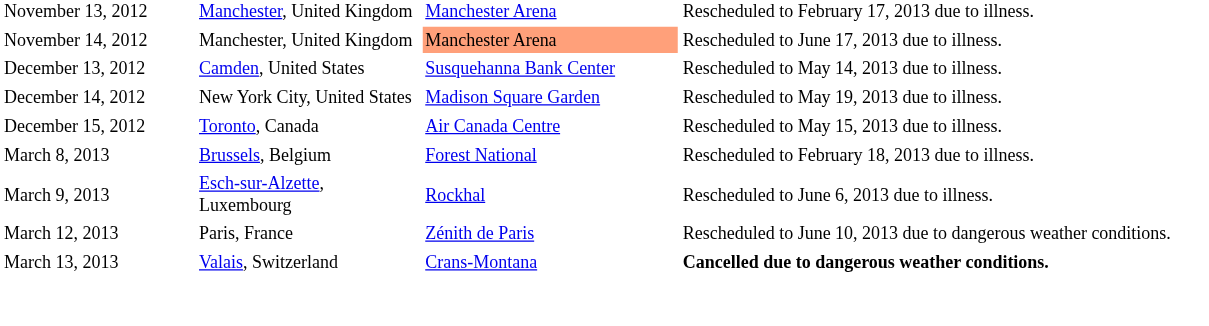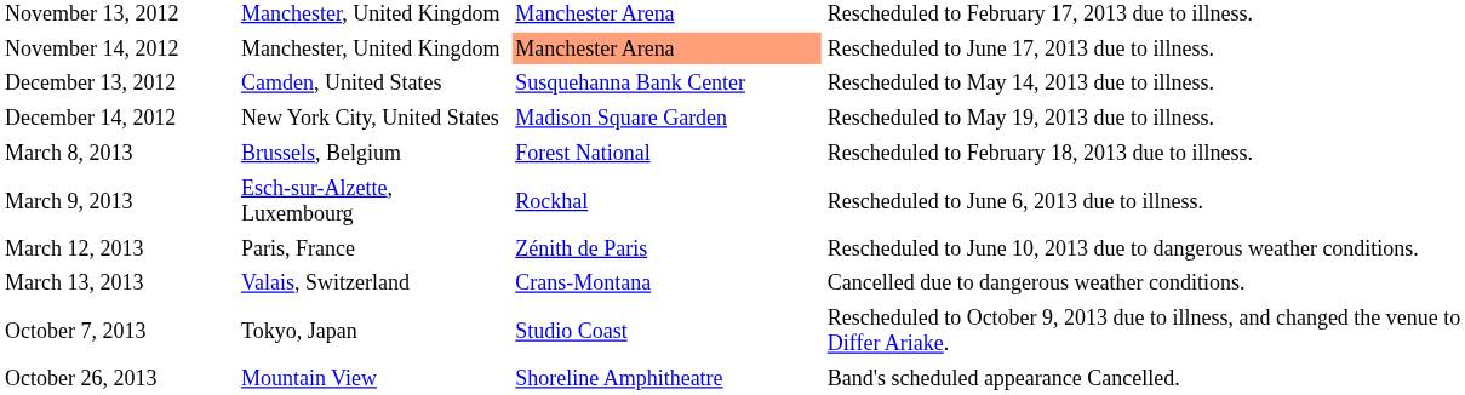 <table cellpadding="2" style="border: 0px solid darkgray; font-size:90%">
 <tr>
 <th width="150"></th>
 <th width="175"></th>
 <th width="200"></th>
 <th width="450"></th>
 </tr>
 <tr border="0">
 <td>November 13, 2012</td>
 <td><a href='#'>Manchester</a>, United Kingdom</td>
 <td><a href='#'>Manchester Arena</a></td>
 <td>Rescheduled to February 17, 2013 due to illness.</td>
 </tr>
 <tr>
 <td>November 14, 2012</td>
 <td>Manchester, United Kingdom</td>
 <td style="background: lightsalmon;">Manchester Arena</td>
 <td>Rescheduled to June 17, 2013 due to illness.</td>
 </tr>
 <tr>
 <td>December 13, 2012</td>
 <td><a href='#'>Camden</a>, United States</td>
 <td><a href='#'>Susquehanna Bank Center</a></td>
 <td>Rescheduled to May 14, 2013 due to illness.</td>
 </tr>
 <tr>
 <td>December 14, 2012</td>
 <td>New York City, United States</td>
 <td><a href='#'>Madison Square Garden</a></td>
 <td>Rescheduled to May 19, 2013 due to illness.</td>
 </tr>
 <tr>
-<td>December 15, 2012</td>
-<td><a href='#'>Toronto</a>, Canada</td>
-<td><a href='#'>Air Canada Centre</a></td>
-<td>Rescheduled to May 15, 2013 due to illness.</td>
-</tr>
-<tr>
 <td>March 8, 2013</td>
 <td><a href='#'>Brussels</a>, Belgium</td>
 <td><a href='#'>Forest National</a></td>
 <td>Rescheduled to February 18, 2013 due to illness.</td>
 </tr>
 <tr>
 <td>March 9, 2013</td>
 <td><a href='#'>Esch-sur-Alzette</a>, Luxembourg</td>
 <td><a href='#'>Rockhal</a></td>
 <td>Rescheduled to June 6, 2013 due to illness.</td>
 </tr>
 <tr>
 <td>March 12, 2013</td>
 <td>Paris, France</td>
 <td><a href='#'>Zénith de Paris</a></td>
 <td>Rescheduled to June 10, 2013 due to dangerous weather conditions.</td>
 </tr>
 <tr>
 <td>March 13, 2013</td>
 <td><a href='#'>Valais</a>, Switzerland</td>
 <td><a href='#'>Crans-Montana</a></td>
-<td><strong>Cancelled due to dangerous weather conditions.</strong></td>
+<td>Cancelled due to dangerous weather conditions.</td>
+</tr>
+<tr>
+<td>October 7, 2013</td>
+<td>Tokyo, Japan</td>
+<td><a href='#'>Studio Coast</a></td>
+<td>Rescheduled to October 9, 2013 due to illness, and changed the venue to <a href='#'>Differ Ariake</a>.</td>
+</tr>
+<tr>
+<td>October 26, 2013 </td>
+<td><a href='#'>Mountain View</a></td>
+<td><a href='#'>Shoreline Amphitheatre</a></td>
+<td>Band's scheduled appearance Cancelled.</td>
 </tr>
 <tr>
 </tr>
 </table>
